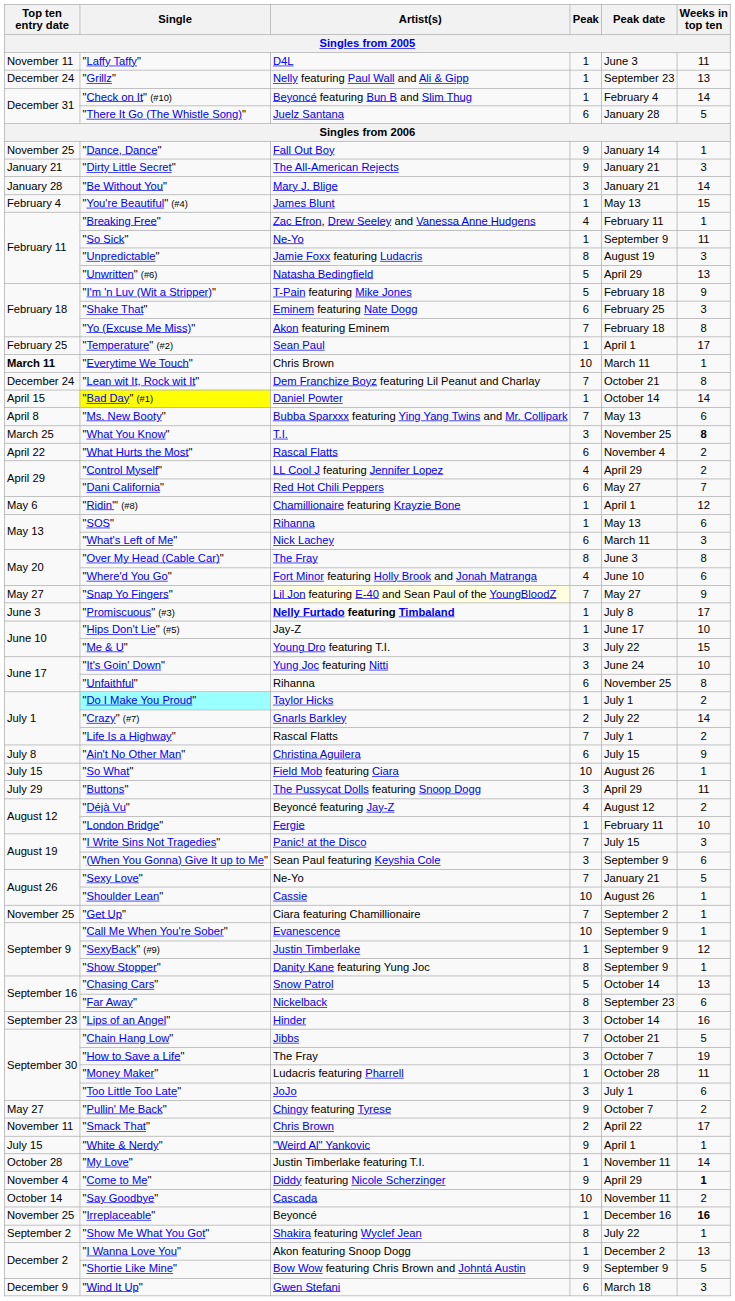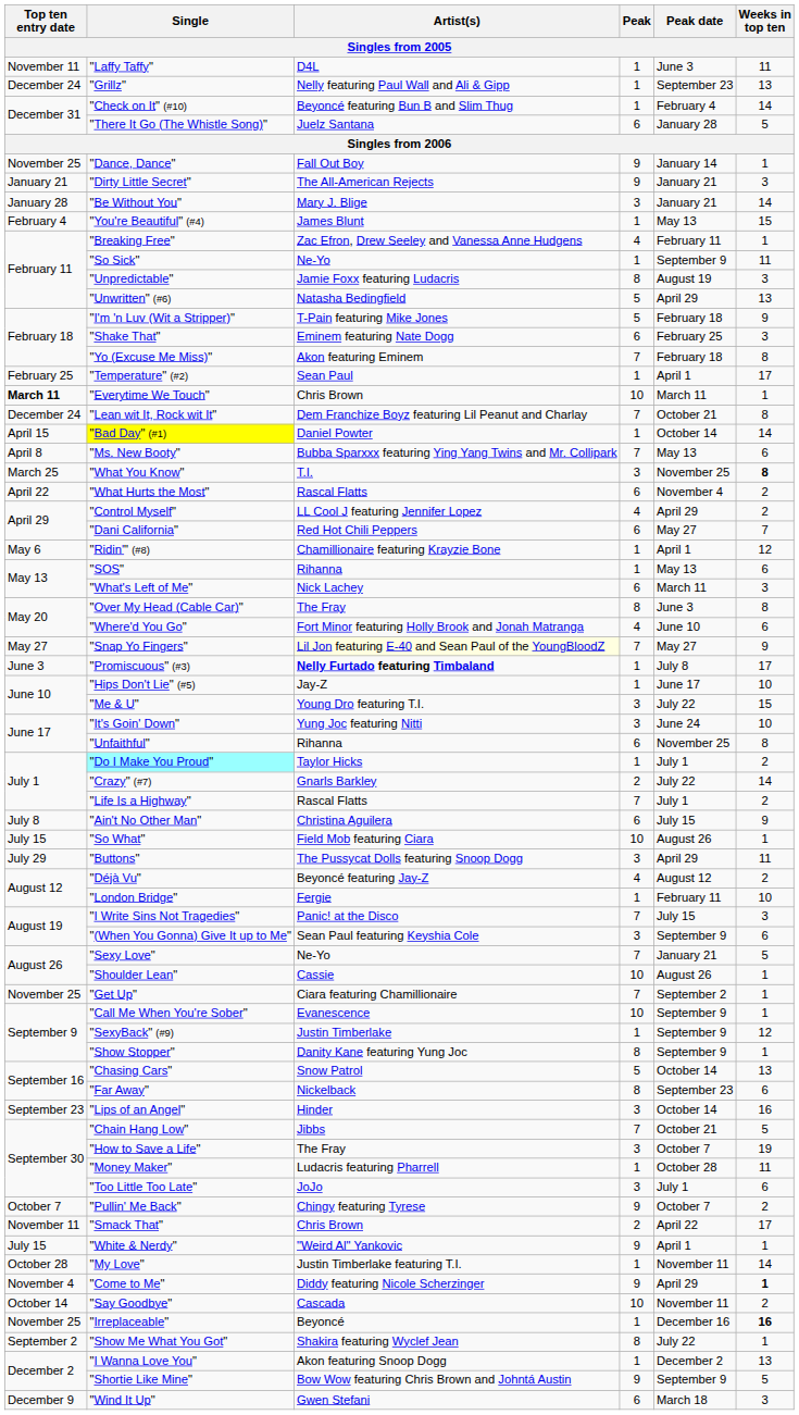 <table class="wikitable sortable">
 <tr>
 <th>Top ten<br>entry date</th>
 <th>Single</th>
 <th>Artist(s)</th>
 <th data-sort-type="number">Peak</th>
 <th>Peak date</th>
 <th data-sort-type="number">Weeks in<br>top ten</th>
 </tr>
 <tr>
 <th colspan=6><a href='#'>Singles from 2005</a></th>
 </tr>
 <tr>
 <td>November 11</td>
 <td>"<a href='#'>Laffy Taffy</a>"</td>
 <td><a href='#'>D4L</a></td>
 <td align="center">1</td>
 <td>June 3</td>
 <td align="center">11</td>
 </tr>
 <tr>
 <td>December 24</td>
 <td>"<a href='#'>Grillz</a>"</td>
 <td><a href='#'>Nelly</a> featuring <a href='#'>Paul Wall</a> and <a href='#'>Ali & Gipp</a></td>
 <td align="center">1</td>
 <td>September 23</td>
 <td align="center">13</td>
 </tr>
 <tr>
 <td rowspan="2">December 31</td>
 <td>"<a href='#'>Check on It</a>" <small>(#10)</small></td>
 <td><a href='#'>Beyoncé</a> featuring <a href='#'>Bun B</a> and <a href='#'>Slim Thug</a></td>
 <td align="center">1</td>
 <td>February 4</td>
 <td align="center">14</td>
 </tr>
 <tr>
 <td>"<a href='#'>There It Go (The Whistle Song)</a>"</td>
 <td><a href='#'>Juelz Santana</a></td>
 <td align="center">6</td>
 <td>January 28</td>
 <td align="center">5</td>
 </tr>
 <tr>
 <th colspan=6>Singles from 2006</th>
 </tr>
 <tr>
 <td>November 25</td>
 <td>"<a href='#'>Dance, Dance</a>"</td>
 <td><a href='#'>Fall Out Boy</a></td>
 <td align="center">9</td>
 <td>January 14</td>
 <td align="center">1</td>
 </tr>
 <tr>
 <td>January 21</td>
 <td>"<a href='#'>Dirty Little Secret</a>"</td>
 <td><a href='#'>The All-American Rejects</a></td>
 <td align="center">9</td>
 <td>January 21</td>
 <td align="center">3</td>
 </tr>
 <tr>
 <td>January 28</td>
 <td>"<a href='#'>Be Without You</a>"</td>
 <td><a href='#'>Mary J. Blige</a></td>
 <td align="center">3</td>
 <td>January 21</td>
 <td align="center">14</td>
 </tr>
 <tr>
 <td>February 4</td>
 <td>"<a href='#'>You're Beautiful</a>" <small>(#4)</small></td>
 <td><a href='#'>James Blunt</a></td>
 <td align="center">1</td>
 <td>May 13</td>
 <td align="center">15</td>
 </tr>
 <tr>
 <td rowspan="4">February 11</td>
 <td>"<a href='#'>Breaking Free</a>"</td>
 <td><a href='#'>Zac Efron</a>, <a href='#'>Drew Seeley</a> and <a href='#'>Vanessa Anne Hudgens</a></td>
 <td align="center">4</td>
 <td>February 11</td>
 <td align="center">1</td>
 </tr>
 <tr>
 <td>"<a href='#'>So Sick</a>"</td>
 <td><a href='#'>Ne-Yo</a></td>
 <td align="center">1</td>
 <td>September 9</td>
 <td align="center">11</td>
 </tr>
 <tr>
 <td>"<a href='#'>Unpredictable</a>"</td>
 <td><a href='#'>Jamie Foxx</a> featuring <a href='#'>Ludacris</a></td>
 <td align="center">8</td>
 <td>August 19</td>
 <td align="center">3</td>
 </tr>
 <tr>
 <td>"<a href='#'>Unwritten</a>" <small>(#6)</small></td>
 <td><a href='#'>Natasha Bedingfield</a></td>
 <td align="center">5</td>
 <td>April 29</td>
 <td align="center">13</td>
 </tr>
 <tr>
 <td rowspan="3">February 18</td>
 <td>"<a href='#'>I'm 'n Luv (Wit a Stripper)</a>"</td>
 <td><a href='#'>T-Pain</a> featuring <a href='#'>Mike Jones</a></td>
 <td align="center">5</td>
 <td>February 18</td>
 <td align="center">9</td>
 </tr>
 <tr>
 <td>"<a href='#'>Shake That</a>"</td>
 <td><a href='#'>Eminem</a> featuring <a href='#'>Nate Dogg</a></td>
 <td align="center">6</td>
 <td>February 25</td>
 <td align="center">3</td>
 </tr>
 <tr>
 <td>"<a href='#'>Yo (Excuse Me Miss)</a>"</td>
 <td><a href='#'>Akon</a> featuring Eminem</td>
 <td align="center">7</td>
 <td>February 18</td>
 <td align="center">8</td>
 </tr>
 <tr>
 <td>February 25</td>
 <td>"<a href='#'>Temperature</a>" <small>(#2)</small></td>
 <td><a href='#'>Sean Paul</a></td>
 <td align="center">1</td>
 <td>April 1</td>
 <td align="center">17</td>
 </tr>
 <tr>
 <td><strong>March 11</strong></td>
 <td>"<a href='#'>Everytime We Touch</a>"</td>
 <td>Chris Brown</td>
 <td align="center">10</td>
 <td>March 11</td>
 <td align="center">1</td>
 </tr>
 <tr>
 <td>December 24</td>
 <td>"<a href='#'>Lean wit It, Rock wit It</a>"</td>
 <td><a href='#'>Dem Franchize Boyz</a> featuring Lil Peanut and Charlay</td>
 <td align="center">7</td>
 <td>October 21</td>
 <td align="center">8</td>
 </tr>
 <tr>
 <td>April 15</td>
 <td style= "background:#FFFF00">"<a href='#'>Bad Day</a>"  <small>(#1)</small></td>
 <td><a href='#'>Daniel Powter</a></td>
 <td align="center">1</td>
 <td>October 14</td>
 <td align="center">14</td>
 </tr>
 <tr>
 <td>April 8</td>
 <td>"<a href='#'>Ms. New Booty</a>"</td>
 <td><a href='#'>Bubba Sparxxx</a> featuring <a href='#'>Ying Yang Twins</a> and <a href='#'>Mr. Collipark</a></td>
 <td align="center">7</td>
 <td>May 13</td>
 <td align="center">6</td>
 </tr>
 <tr>
 <td>March 25</td>
 <td>"<a href='#'>What You Know</a>"</td>
 <td><a href='#'>T.I.</a></td>
 <td align="center">3</td>
 <td>November 25</td>
 <td align="center"><strong>8</strong></td>
 </tr>
 <tr>
 <td>April 22</td>
 <td>"<a href='#'>What Hurts the Most</a>"</td>
 <td><a href='#'>Rascal Flatts</a></td>
 <td align="center">6</td>
 <td>November 4</td>
 <td align="center">2</td>
 </tr>
 <tr>
 <td rowspan="2">April 29</td>
 <td>"<a href='#'>Control Myself</a>"</td>
 <td><a href='#'>LL Cool J</a> featuring <a href='#'>Jennifer Lopez</a></td>
 <td align="center">4</td>
 <td>April 29</td>
 <td align="center">2</td>
 </tr>
 <tr>
 <td>"<a href='#'>Dani California</a>"</td>
 <td><a href='#'>Red Hot Chili Peppers</a></td>
 <td align="center">6</td>
 <td>May 27</td>
 <td align="center">7</td>
 </tr>
 <tr>
 <td>May 6</td>
 <td>"<a href='#'>Ridin'</a>" <small>(#8)</small></td>
 <td><a href='#'>Chamillionaire</a> featuring <a href='#'>Krayzie Bone</a></td>
 <td align="center">1</td>
 <td>April 1</td>
 <td align="center">12</td>
 </tr>
 <tr>
 <td rowspan="2">May 13</td>
 <td>"<a href='#'>SOS</a>"</td>
 <td><a href='#'>Rihanna</a></td>
 <td align="center">1</td>
 <td>May 13</td>
 <td align="center">6</td>
 </tr>
 <tr>
 <td>"<a href='#'>What's Left of Me</a>"</td>
 <td><a href='#'>Nick Lachey</a></td>
 <td align="center">6</td>
 <td>March 11</td>
 <td align="center">3</td>
 </tr>
 <tr>
 <td rowspan="2">May 20</td>
 <td>"<a href='#'>Over My Head (Cable Car)</a>"</td>
 <td><a href='#'>The Fray</a></td>
 <td align="center">8</td>
 <td>June 3</td>
 <td align="center">8</td>
 </tr>
 <tr>
 <td>"<a href='#'>Where'd You Go</a>"</td>
 <td><a href='#'>Fort Minor</a> featuring <a href='#'>Holly Brook</a> and <a href='#'>Jonah Matranga</a></td>
 <td align="center">4</td>
 <td>June 10</td>
 <td align="center">6</td>
 </tr>
 <tr>
 <td>May 27</td>
 <td>"<a href='#'>Snap Yo Fingers</a>"</td>
 <td style="background: lightyellow;"><a href='#'>Lil Jon</a> featuring <a href='#'>E-40</a> and Sean Paul of the <a href='#'>YoungBloodZ</a></td>
 <td align="center">7</td>
 <td>May 27</td>
 <td align="center">9</td>
 </tr>
 <tr>
 <td>June 3</td>
 <td>"<a href='#'>Promiscuous</a>" <small>(#3)</small></td>
 <td><strong><a href='#'>Nelly Furtado</a> featuring <a href='#'>Timbaland</a></strong></td>
 <td align="center">1</td>
 <td>July 8</td>
 <td align="center">17</td>
 </tr>
 <tr>
 <td rowspan="2">June 10</td>
 <td>"<a href='#'>Hips Don't Lie</a>" <small>(#5)</small></td>
 <td>Jay-Z</td>
 <td align="center">1</td>
 <td>June 17</td>
 <td align="center">10</td>
 </tr>
 <tr>
 <td>"<a href='#'>Me & U</a>"</td>
 <td><a href='#'>Young Dro</a> featuring T.I.</td>
 <td align="center">3</td>
 <td>July 22</td>
 <td align="center">15</td>
 </tr>
 <tr>
 <td rowspan="2">June 17</td>
 <td>"<a href='#'>It's Goin' Down</a>"</td>
 <td><a href='#'>Yung Joc</a> featuring <a href='#'>Nitti</a></td>
 <td align="center">3</td>
 <td>June 24</td>
 <td align="center">10</td>
 </tr>
 <tr>
 <td>"<a href='#'>Unfaithful</a>"</td>
 <td>Rihanna</td>
 <td align="center">6</td>
 <td>November 25</td>
 <td align="center">8</td>
 </tr>
 <tr>
 <td rowspan="3">July 1</td>
 <td bgcolor = #99FFFF>"<a href='#'>Do I Make You Proud</a>" </td>
 <td><a href='#'>Taylor Hicks</a></td>
 <td align="center">1</td>
 <td>July 1</td>
 <td align="center">2</td>
 </tr>
 <tr>
 <td>"<a href='#'>Crazy</a>" <small>(#7)</small></td>
 <td><a href='#'>Gnarls Barkley</a></td>
 <td align="center">2</td>
 <td>July 22</td>
 <td align="center">14</td>
 </tr>
 <tr>
 <td>"<a href='#'>Life Is a Highway</a>"</td>
 <td>Rascal Flatts</td>
 <td align="center">7</td>
 <td>July 1</td>
 <td align="center">2</td>
 </tr>
 <tr>
 <td>July 8</td>
 <td>"<a href='#'>Ain't No Other Man</a>"</td>
 <td><a href='#'>Christina Aguilera</a></td>
 <td align="center">6</td>
 <td>July 15</td>
 <td align="center">9</td>
 </tr>
 <tr>
 <td>July 15</td>
 <td>"<a href='#'>So What</a>"</td>
 <td><a href='#'>Field Mob</a> featuring <a href='#'>Ciara</a></td>
 <td align="center">10</td>
 <td>August 26</td>
 <td align="center">1</td>
 </tr>
 <tr>
 <td>July 29</td>
 <td>"<a href='#'>Buttons</a>"</td>
 <td><a href='#'>The Pussycat Dolls</a> featuring <a href='#'>Snoop Dogg</a></td>
 <td align="center">3</td>
 <td>April 29</td>
 <td align="center">11</td>
 </tr>
 <tr>
 <td rowspan="2">August 12</td>
 <td>"<a href='#'>Déjà Vu</a>"</td>
 <td>Beyoncé featuring <a href='#'>Jay-Z</a></td>
 <td align="center">4</td>
 <td>August 12</td>
 <td align="center">2</td>
 </tr>
 <tr>
 <td>"<a href='#'>London Bridge</a>"</td>
 <td><a href='#'>Fergie</a></td>
 <td align="center">1</td>
 <td>February 11</td>
 <td align="center">10</td>
 </tr>
 <tr>
 <td rowspan="2">August 19</td>
 <td>"<a href='#'>I Write Sins Not Tragedies</a>"</td>
 <td><a href='#'>Panic! at the Disco</a></td>
 <td align="center">7</td>
 <td>July 15</td>
 <td align="center">3</td>
 </tr>
 <tr>
 <td>"<a href='#'>(When You Gonna) Give It up to Me</a>"</td>
 <td>Sean Paul featuring <a href='#'>Keyshia Cole</a></td>
 <td align="center">3</td>
 <td>September 9</td>
 <td align="center">6</td>
 </tr>
 <tr>
 <td rowspan="2">August 26</td>
 <td>"<a href='#'>Sexy Love</a>"</td>
 <td>Ne-Yo</td>
 <td align="center">7</td>
 <td>January 21</td>
 <td align="center">5</td>
 </tr>
 <tr>
 <td>"<a href='#'>Shoulder Lean</a>"</td>
 <td><a href='#'>Cassie</a></td>
 <td align="center">10</td>
 <td>August 26</td>
 <td align="center">1</td>
 </tr>
 <tr>
 <td>November 25</td>
 <td>"<a href='#'>Get Up</a>"</td>
 <td>Ciara featuring Chamillionaire</td>
 <td align="center">7</td>
 <td>September 2</td>
 <td align="center">1</td>
 </tr>
 <tr>
 <td rowspan="3">September 9</td>
 <td>"<a href='#'>Call Me When You're Sober</a>"</td>
 <td><a href='#'>Evanescence</a></td>
 <td align="center">10</td>
 <td>September 9</td>
 <td align="center">1</td>
 </tr>
 <tr>
 <td>"<a href='#'>SexyBack</a>" <small>(#9)</small></td>
 <td><a href='#'>Justin Timberlake</a></td>
 <td align="center">1</td>
 <td>September 9</td>
 <td align="center">12</td>
 </tr>
 <tr>
 <td>"<a href='#'>Show Stopper</a>"</td>
 <td><a href='#'>Danity Kane</a> featuring Yung Joc</td>
 <td align="center">8</td>
 <td>September 9</td>
 <td align="center">1</td>
 </tr>
 <tr>
 <td rowspan="2">September 16</td>
 <td>"<a href='#'>Chasing Cars</a>"</td>
 <td><a href='#'>Snow Patrol</a></td>
 <td align="center">5</td>
 <td>October 14</td>
 <td align="center">13</td>
 </tr>
 <tr>
 <td>"<a href='#'>Far Away</a>"</td>
 <td><a href='#'>Nickelback</a></td>
 <td align="center">8</td>
 <td>September 23</td>
 <td align="center">6</td>
 </tr>
 <tr>
 <td>September 23</td>
 <td>"<a href='#'>Lips of an Angel</a>"</td>
 <td><a href='#'>Hinder</a></td>
 <td align="center">3</td>
 <td>October 14</td>
 <td align="center">16</td>
 </tr>
 <tr>
 <td rowspan="4">September 30</td>
 <td align="left">"<a href='#'>Chain Hang Low</a>"</td>
 <td align="left"><a href='#'>Jibbs</a></td>
 <td align="center">7</td>
 <td>October 21</td>
 <td align="center">5</td>
 </tr>
 <tr>
 <td>"<a href='#'>How to Save a Life</a>"</td>
 <td>The Fray</td>
 <td align="center">3</td>
 <td>October 7</td>
 <td align="center">19</td>
 </tr>
 <tr>
 <td>"<a href='#'>Money Maker</a>"</td>
 <td>Ludacris featuring <a href='#'>Pharrell</a></td>
 <td align="center">1</td>
 <td>October 28</td>
 <td align="center">11</td>
 </tr>
 <tr>
 <td>"<a href='#'>Too Little Too Late</a>"</td>
 <td><a href='#'>JoJo</a></td>
 <td align="center">3</td>
 <td>July 1</td>
 <td align="center">6</td>
 </tr>
 <tr>
-<td>May 27</td>
+<td>October 7</td>
 <td>"<a href='#'>Pullin' Me Back</a>"</td>
 <td><a href='#'>Chingy</a> featuring <a href='#'>Tyrese</a></td>
 <td align="center">9</td>
 <td>October 7</td>
 <td align="center">2</td>
 </tr>
 <tr>
 <td>November 11</td>
 <td>"<a href='#'>Smack That</a>"</td>
 <td><a href='#'>Chris Brown</a></td>
 <td align="center">2</td>
 <td>April 22</td>
 <td align="center">17</td>
 </tr>
 <tr>
 <td>July 15</td>
 <td>"<a href='#'>White & Nerdy</a>"</td>
 <td><a href='#'>"Weird Al" Yankovic</a></td>
 <td align="center">9</td>
 <td>April 1</td>
 <td align="center">1</td>
 </tr>
 <tr>
 <td>October 28</td>
 <td>"<a href='#'>My Love</a>"</td>
 <td>Justin Timberlake featuring T.I.</td>
 <td align="center">1</td>
 <td>November 11</td>
 <td align="center">14</td>
 </tr>
 <tr>
 <td>November 4</td>
 <td>"<a href='#'>Come to Me</a>"</td>
 <td><a href='#'>Diddy</a> featuring <a href='#'>Nicole Scherzinger</a></td>
 <td align="center">9</td>
 <td>April 29</td>
 <td align="center"><strong>1</strong></td>
 </tr>
 <tr>
 <td>October 14</td>
 <td>"<a href='#'>Say Goodbye</a>"</td>
 <td><a href='#'>Cascada</a></td>
 <td align="center">10</td>
 <td>November 11</td>
 <td align="center">2</td>
 </tr>
 <tr>
 <td>November 25</td>
 <td>"<a href='#'>Irreplaceable</a>"</td>
 <td>Beyoncé</td>
 <td align="center">1</td>
 <td>December 16</td>
 <td align="center"><strong>16</strong></td>
 </tr>
 <tr>
 <td>September 2</td>
 <td>"<a href='#'>Show Me What You Got</a>"</td>
 <td><a href='#'>Shakira</a> featuring <a href='#'>Wyclef Jean</a></td>
 <td align="center">8</td>
 <td>July 22</td>
 <td align="center">1</td>
 </tr>
 <tr>
 <td rowspan="2">December 2</td>
 <td>"<a href='#'>I Wanna Love You</a>"</td>
 <td>Akon featuring Snoop Dogg</td>
 <td align="center">1</td>
 <td>December 2</td>
 <td align="center">13</td>
 </tr>
 <tr>
 <td>"<a href='#'>Shortie Like Mine</a>"</td>
 <td><a href='#'>Bow Wow</a> featuring Chris Brown and <a href='#'>Johntá Austin</a></td>
 <td align="center">9</td>
 <td>September 9</td>
 <td align="center">5</td>
 </tr>
 <tr>
 <td>December 9</td>
 <td>"<a href='#'>Wind It Up</a>"</td>
 <td><a href='#'>Gwen Stefani</a></td>
 <td align="center">6</td>
 <td>March 18</td>
 <td align="center">3</td>
 </tr>
 </table>
